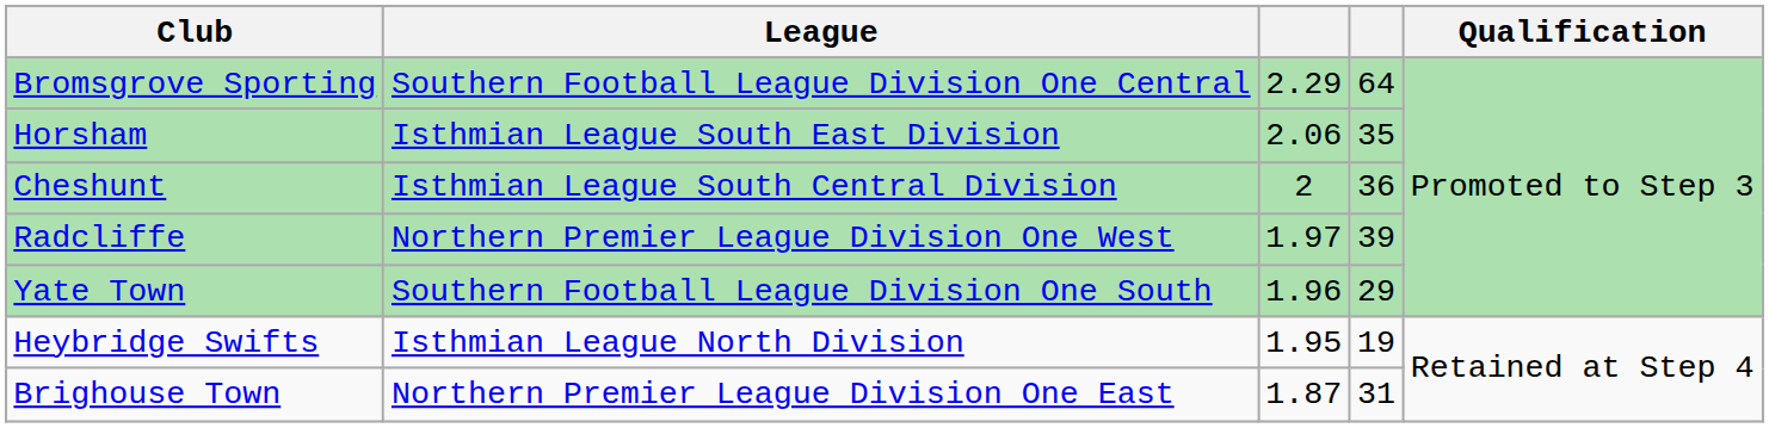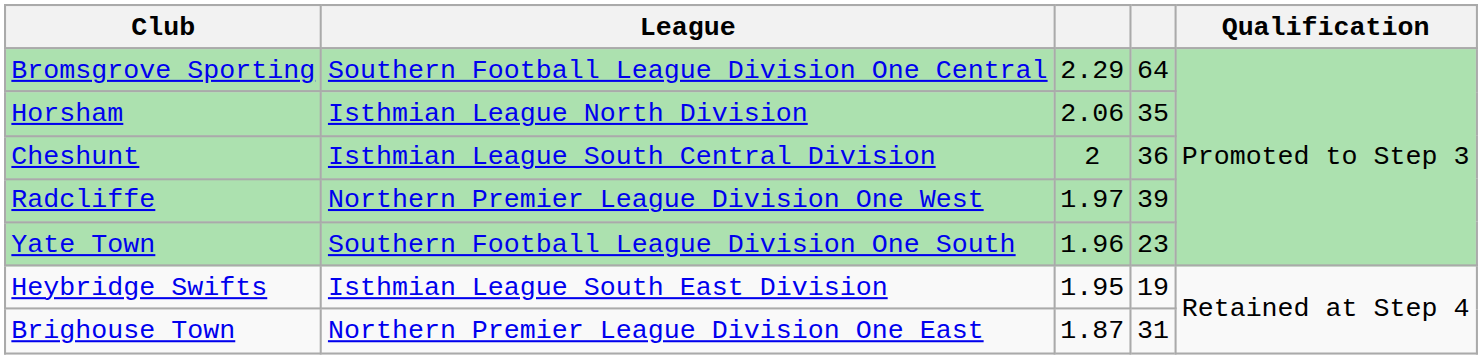 <table class="wikitable" style="text-align:center">
 <tr>
 <th>Club</th>
 <th>League</th>
 <th></th>
 <th></th>
 <th>Qualification</th>
 </tr>
 <tr style="background:#ACE1AF;">
 <td align="left"><a href='#'>Bromsgrove Sporting</a></td>
 <td align="left"><a href='#'>Southern Football League Division One Central</a></td>
 <td>2.29</td>
 <td>64</td>
 <td rowspan="5">Promoted to Step 3</td>
 </tr>
 <tr style="background:#ACE1AF;">
 <td align="left"><a href='#'>Horsham</a></td>
-<td align="left"><a href='#'>Isthmian League South East Division</a></td>
+<td align="left"><a href='#'>Isthmian League North Division</a></td>
 <td>2.06</td>
 <td>35</td>
 </tr>
 <tr style="background:#ACE1AF;">
 <td align="left"><a href='#'>Cheshunt</a></td>
 <td align="left"><a href='#'>Isthmian League South Central Division</a></td>
 <td>2</td>
 <td>36</td>
 </tr>
 <tr style="background:#ACE1AF;">
 <td align="left"><a href='#'>Radcliffe</a></td>
 <td align="left"><a href='#'>Northern Premier League Division One West</a></td>
 <td>1.97</td>
 <td>39</td>
 </tr>
 <tr style="background:#ACE1AF;">
 <td align="left"><a href='#'>Yate Town</a></td>
 <td align="left"><a href='#'>Southern Football League Division One South</a></td>
 <td>1.96</td>
-<td>29</td>
+<td>23</td>
 </tr>
 <tr>
 <td align="left"><a href='#'>Heybridge Swifts</a></td>
-<td align="left"><a href='#'>Isthmian League North Division</a></td>
+<td align="left"><a href='#'>Isthmian League South East Division</a></td>
 <td>1.95</td>
 <td>19</td>
 <td rowspan="2">Retained at Step 4</td>
 </tr>
 <tr>
 <td align="left"><a href='#'>Brighouse Town</a></td>
 <td align="left"><a href='#'>Northern Premier League Division One East</a></td>
 <td>1.87</td>
 <td>31</td>
 </tr>
 </table>
